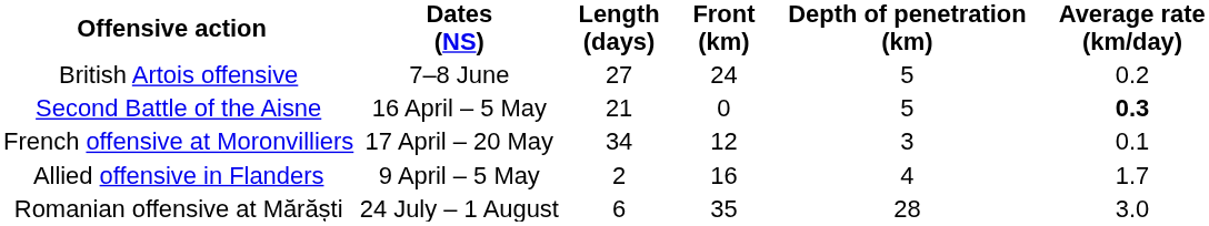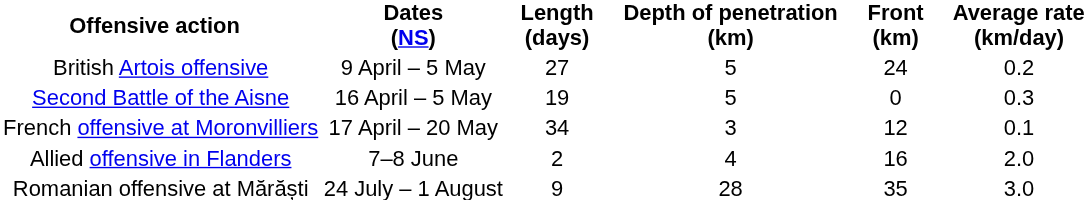 <table>
 <tr>
 <th>Offensive action  </th>
 <th>  Dates   <br> (<a href='#'>NS</a>)</th>
 <th>  Length   <br> (days)</th>
+<th>  Depth of penetration   <br> (km)</th>
 <th>  Front   <br>(km)</th>
-<th>  Depth of penetration   <br> (km)</th>
 <th>  Average rate   <br> (km/day)</th>
 </tr>
 <tr align="center">
 <td>British <a href='#'>Artois offensive</a></td>
-<td>7–8 June</td>
+<td>9 April – 5 May</td>
 <td>27</td>
+<td>5</td>
 <td>24</td>
-<td>5</td>
 <td>0.2</td>
 </tr>
 <tr align="center">
 <td><a href='#'>Second Battle of the Aisne</a></td>
 <td>16 April – 5 May</td>
-<td>21</td>
+<td>19</td>
+<td>5</td>
 <td>0</td>
-<td>5</td>
-<td><strong>0.3</strong></td>
+<td>0.3</td>
 </tr>
 <tr align="center">
 <td>French <a href='#'>offensive at Moronvilliers</a></td>
 <td>17 April – 20 May</td>
 <td>34</td>
+<td>3</td>
 <td>12</td>
-<td>3</td>
 <td>0.1</td>
 </tr>
 <tr align="center">
 <td>Allied <a href='#'>offensive in Flanders</a></td>
-<td>9 April – 5 May</td>
+<td>7–8 June</td>
 <td>2</td>
+<td>4</td>
 <td>16</td>
-<td>4</td>
-<td>1.7</td>
+<td>2.0</td>
 </tr>
 <tr align="center">
 <td>Romanian offensive at Mărăști</td>
 <td>24 July – 1 August</td>
-<td>6</td>
+<td>9</td>
+<td>28</td>
 <td>35</td>
-<td>28</td>
 <td>3.0</td>
 </tr>
 </table>
